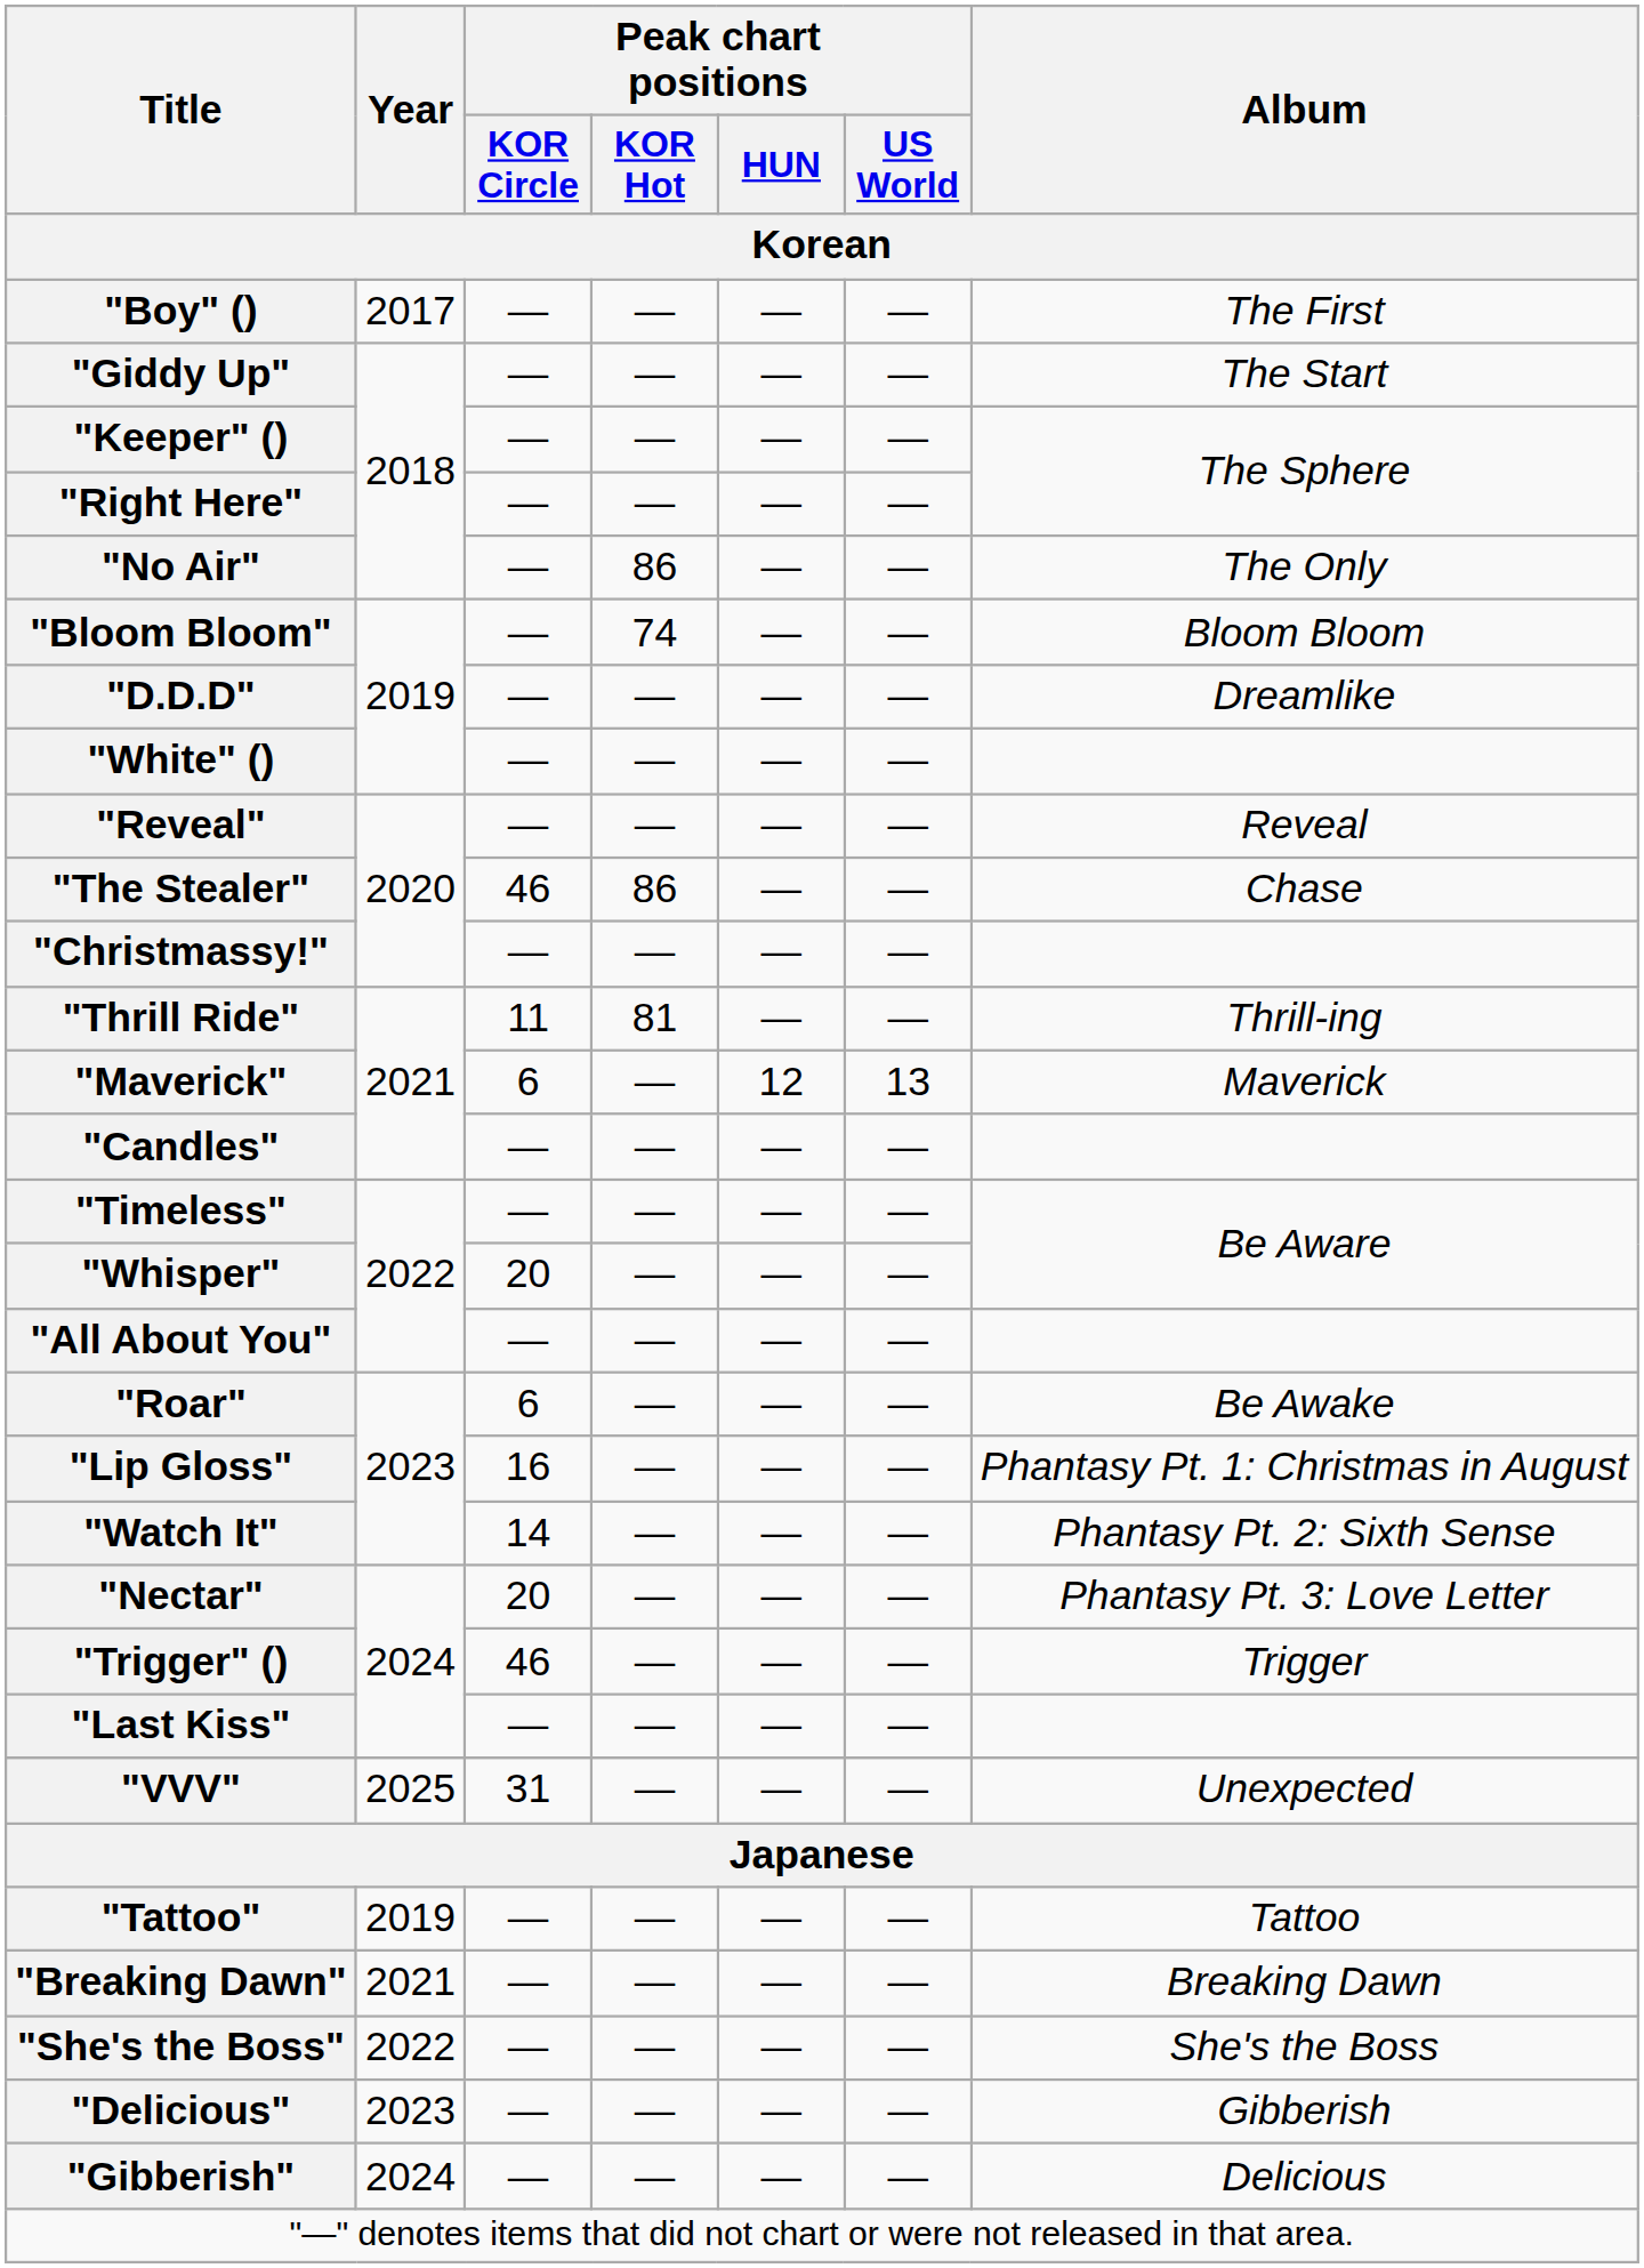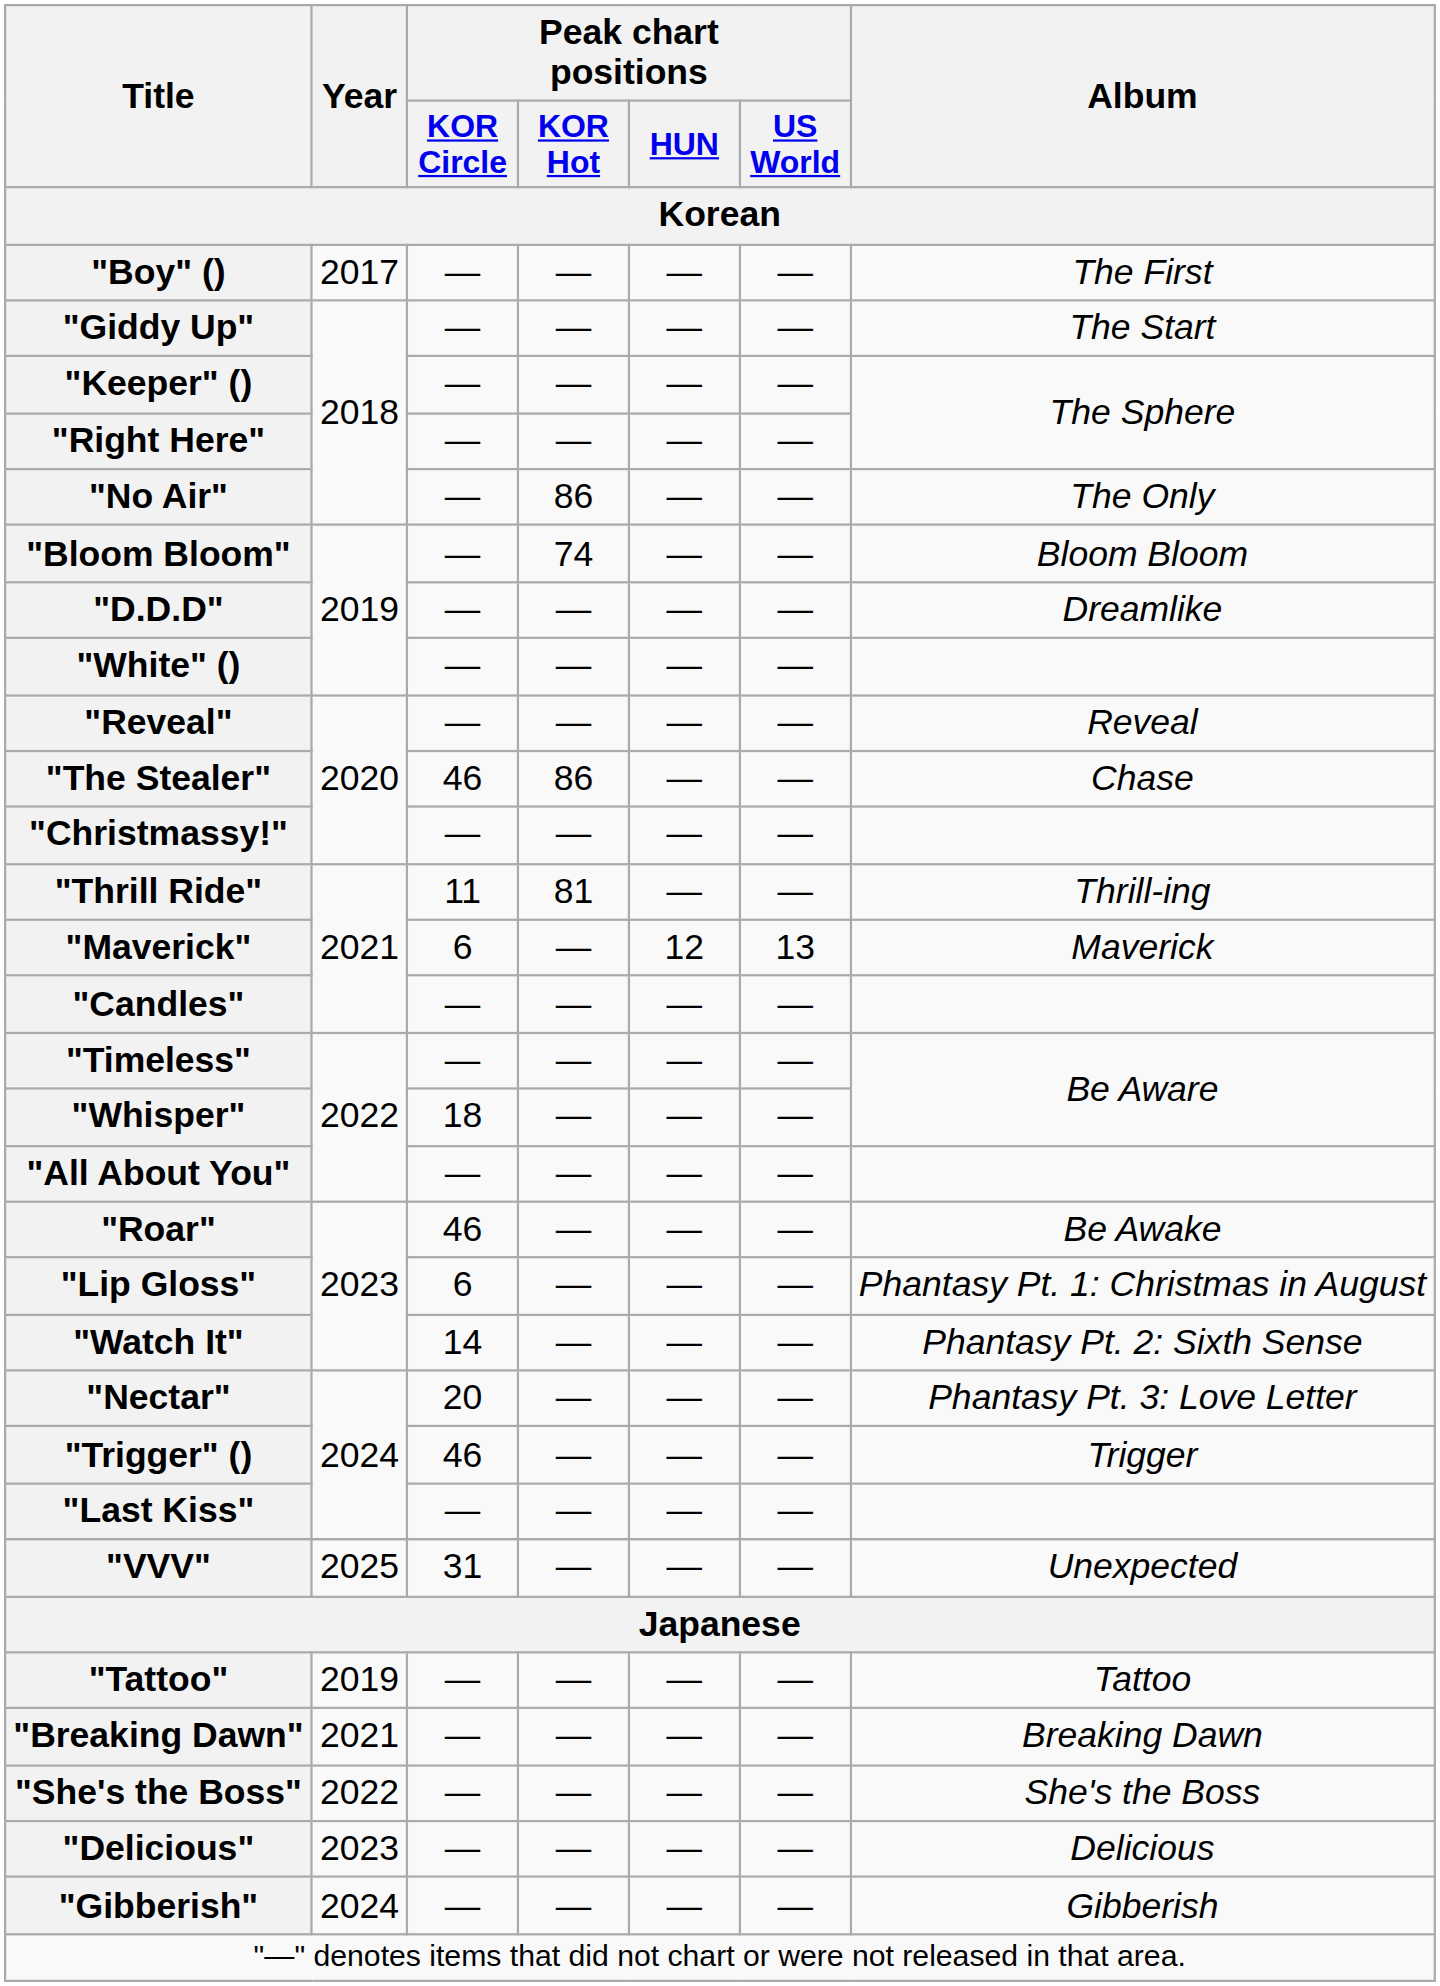 <table class="wikitable plainrowheaders" style="text-align:center;">
 <tr>
 <th scope="col" rowspan="2">Title</th>
 <th scope="col" rowspan="2">Year</th>
 <th scope="col" colspan="4">Peak chart<br>positions</th>
 <th scope="col" rowspan="2">Album</th>
 </tr>
 <tr>
 <th scope="col" style="width:3em;font-size:90%;"><a href='#'>KOR<br>Circle</a><br></th>
 <th scope="col" style="width:3em;font-size:90%"><a href='#'>KOR<br>Hot</a><br></th>
 <th scope="col" style="font-size:90%; width:3em"><a href='#'>HUN</a><br></th>
 <th scope="col" style="font-size:90%; width:3em"><a href='#'>US<br>World</a><br></th>
 </tr>
 <tr>
 <th colspan="7">Korean</th>
 </tr>
 <tr>
 <th scope="row">"Boy" ()</th>
 <td>2017</td>
 <td>—</td>
 <td>—</td>
 <td>—</td>
 <td>—</td>
 <td><em>The First</em></td>
 </tr>
 <tr>
 <th scope="row">"Giddy Up"</th>
 <td rowspan="4">2018</td>
 <td>—</td>
 <td>—</td>
 <td>—</td>
 <td>—</td>
 <td><em>The Start</em></td>
 </tr>
 <tr>
 <th scope="row">"Keeper" ()</th>
 <td>—</td>
 <td>—</td>
 <td>—</td>
 <td>—</td>
 <td rowspan="2"><em>The Sphere</em></td>
 </tr>
 <tr>
 <th scope="row">"Right Here"</th>
 <td>—</td>
 <td>—</td>
 <td>—</td>
 <td>—</td>
 </tr>
 <tr>
 <th scope="row">"No Air"</th>
 <td>—</td>
 <td>86</td>
 <td>—</td>
 <td>—</td>
 <td><em>The Only</em></td>
 </tr>
 <tr>
 <th scope="row">"Bloom Bloom"</th>
 <td rowspan="3">2019</td>
 <td>—</td>
 <td>74</td>
 <td>—</td>
 <td>—</td>
 <td><em>Bloom Bloom</em></td>
 </tr>
 <tr>
 <th scope="row">"D.D.D"</th>
 <td>—</td>
 <td>—</td>
 <td>—</td>
 <td>—</td>
 <td><em>Dreamlike</em></td>
 </tr>
 <tr>
 <th scope="row">"White" ()</th>
 <td>—</td>
 <td>—</td>
 <td>—</td>
 <td>—</td>
 <td></td>
 </tr>
 <tr>
 <th scope="row">"Reveal"</th>
 <td rowspan="3">2020</td>
 <td>—</td>
 <td>—</td>
 <td>—</td>
 <td>—</td>
 <td><em>Reveal</em></td>
 </tr>
 <tr>
 <th scope="row">"The Stealer"</th>
 <td>46</td>
 <td>86</td>
 <td>—</td>
 <td>—</td>
 <td><em>Chase</em></td>
 </tr>
 <tr>
 <th scope="row">"Christmassy!"</th>
 <td>—</td>
 <td>—</td>
 <td>—</td>
 <td>—</td>
 <td></td>
 </tr>
 <tr>
 <th scope="row">"Thrill Ride"</th>
 <td rowspan="3">2021</td>
 <td>11</td>
 <td>81</td>
 <td>—</td>
 <td>—</td>
 <td><em>Thrill-ing</em></td>
 </tr>
 <tr>
 <th scope="row">"Maverick"</th>
 <td>6</td>
 <td>—</td>
 <td>12</td>
 <td>13</td>
 <td><em>Maverick</em></td>
 </tr>
 <tr>
 <th scope="row">"Candles"</th>
 <td>—</td>
 <td>—</td>
 <td>—</td>
 <td>—</td>
 <td></td>
 </tr>
 <tr>
 <th scope="row">"Timeless"</th>
 <td rowspan="3">2022</td>
 <td>—</td>
 <td>—</td>
 <td>—</td>
 <td>—</td>
 <td rowspan="2"><em>Be Aware</em></td>
 </tr>
 <tr>
 <th scope="row">"Whisper"</th>
-<td>20</td>
+<td>18</td>
 <td>—</td>
 <td>—</td>
 <td>—</td>
 </tr>
 <tr>
 <th scope="row">"All About You"</th>
 <td>—</td>
 <td>—</td>
 <td>—</td>
 <td>—</td>
 <td></td>
 </tr>
 <tr>
 <th scope="row">"Roar"</th>
 <td rowspan="3">2023</td>
-<td>6</td>
+<td>46</td>
 <td>—</td>
 <td>—</td>
 <td>—</td>
 <td><em>Be Awake</em></td>
 </tr>
 <tr>
 <th scope="row">"Lip Gloss"</th>
-<td>16</td>
+<td>6</td>
 <td>—</td>
 <td>—</td>
 <td>—</td>
 <td><em>Phantasy Pt. 1: Christmas in August</em></td>
 </tr>
 <tr>
 <th scope="row">"Watch It"</th>
 <td>14</td>
 <td>—</td>
 <td>—</td>
 <td>—</td>
 <td><em>Phantasy Pt. 2: Sixth Sense</em></td>
 </tr>
 <tr>
 <th scope="row">"Nectar"</th>
 <td rowspan="3">2024</td>
 <td>20</td>
 <td>—</td>
 <td>—</td>
 <td>—</td>
 <td><em>Phantasy Pt. 3: Love Letter</em></td>
 </tr>
 <tr>
 <th scope="row">"Trigger" ()</th>
 <td>46</td>
 <td>—</td>
 <td>—</td>
 <td>—</td>
 <td><em>Trigger</em></td>
 </tr>
 <tr>
 <th scope="row">"Last Kiss"</th>
 <td>—</td>
 <td>—</td>
 <td>—</td>
 <td>—</td>
 <td></td>
 </tr>
 <tr>
 </tr>
 <tr>
 <th scope="row">"VVV"</th>
 <td>2025</td>
 <td>31</td>
 <td>—</td>
 <td>—</td>
 <td>—</td>
 <td><em>Unexpected</em></td>
 </tr>
 <tr>
 <th colspan="7">Japanese</th>
 </tr>
 <tr>
 <th scope="row">"Tattoo"</th>
 <td>2019</td>
 <td>—</td>
 <td>—</td>
 <td>—</td>
 <td>—</td>
 <td><em>Tattoo</em></td>
 </tr>
 <tr>
 <th scope="row">"Breaking Dawn"</th>
 <td>2021</td>
 <td>—</td>
 <td>—</td>
 <td>—</td>
 <td>—</td>
 <td><em>Breaking Dawn</em></td>
 </tr>
 <tr>
 <th scope="row">"She's the Boss"</th>
 <td>2022</td>
 <td>—</td>
 <td>—</td>
 <td>—</td>
 <td>—</td>
 <td><em>She's the Boss</em></td>
 </tr>
 <tr>
 <th scope="row">"Delicious"</th>
 <td>2023</td>
 <td>—</td>
 <td>—</td>
 <td>—</td>
 <td>—</td>
-<td><em>Gibberish</em></td>
+<td><em>Delicious</em></td>
 </tr>
 <tr>
 <th scope="row">"Gibberish"</th>
 <td>2024</td>
 <td>—</td>
 <td>—</td>
 <td>—</td>
 <td>—</td>
-<td><em>Delicious</em></td>
+<td><em>Gibberish</em></td>
 </tr>
 <tr>
 <td colspan="7" style="font-size: 85%;">"—" denotes items that did not chart or were not released in that area.</td>
 </tr>
 </table>
